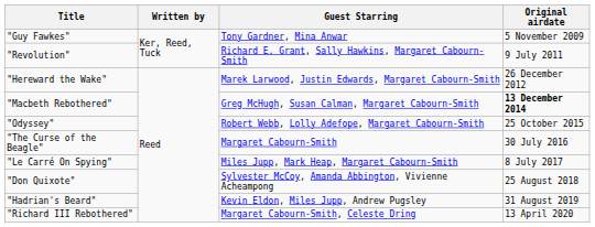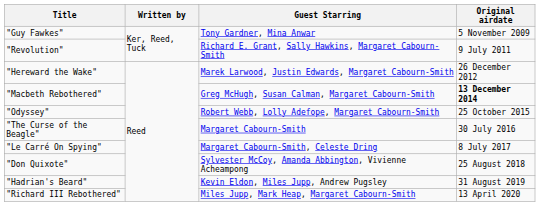 <table class="wikitable">
 <tr>
 <th>Title</th>
 <th>Written by</th>
 <th>Guest Starring</th>
 <th>Original airdate</th>
 </tr>
 <tr>
 <td>"Guy Fawkes"</td>
 <td rowspan="2">Ker, Reed, Tuck</td>
 <td><a href='#'>Tony Gardner</a>, <a href='#'>Mina Anwar</a></td>
 <td>5 November 2009</td>
 </tr>
 <tr>
 <td>"Revolution"</td>
 <td><a href='#'>Richard E. Grant</a>, <a href='#'>Sally Hawkins</a>, <a href='#'>Margaret Cabourn-Smith</a></td>
 <td>9 July 2011</td>
 </tr>
 <tr>
 <td>"Hereward the Wake"</td>
 <td rowspan="8">Reed</td>
 <td><a href='#'>Marek Larwood</a>, <a href='#'>Justin Edwards</a>, <a href='#'>Margaret Cabourn-Smith</a></td>
 <td>26 December 2012</td>
 </tr>
 <tr>
 <td>"Macbeth Rebothered"</td>
 <td><a href='#'>Greg McHugh</a>, <a href='#'>Susan Calman</a>, <a href='#'>Margaret Cabourn-Smith</a></td>
 <td><strong>13 December 2014</strong></td>
 </tr>
 <tr>
 <td>"Odyssey"</td>
 <td><a href='#'>Robert Webb</a>, <a href='#'>Lolly Adefope</a>, <a href='#'>Margaret Cabourn-Smith</a></td>
 <td>25 October 2015</td>
 </tr>
 <tr>
 <td>"The Curse of the Beagle"</td>
 <td><a href='#'>Margaret Cabourn-Smith</a></td>
 <td>30 July 2016</td>
 </tr>
 <tr>
 <td>"Le Carré On Spying"</td>
-<td><a href='#'>Miles Jupp</a>, <a href='#'>Mark Heap</a>, <a href='#'>Margaret Cabourn-Smith</a></td>
+<td><a href='#'>Margaret Cabourn-Smith</a>, <a href='#'>Celeste Dring</a></td>
 <td>8 July 2017</td>
 </tr>
 <tr>
 <td>"Don Quixote"</td>
 <td><a href='#'>Sylvester McCoy</a>, <a href='#'>Amanda Abbington</a>, Vivienne Acheampong</td>
 <td>25 August 2018</td>
 </tr>
 <tr>
 <td>"Hadrian's Beard"</td>
 <td><a href='#'>Kevin Eldon</a>, <a href='#'>Miles Jupp</a>, Andrew Pugsley</td>
 <td>31 August 2019</td>
 </tr>
 <tr>
 <td>"Richard III Rebothered"</td>
-<td><a href='#'>Margaret Cabourn-Smith</a>, <a href='#'>Celeste Dring</a></td>
+<td><a href='#'>Miles Jupp</a>, <a href='#'>Mark Heap</a>, <a href='#'>Margaret Cabourn-Smith</a></td>
 <td>13 April 2020</td>
 </tr>
 </table>
